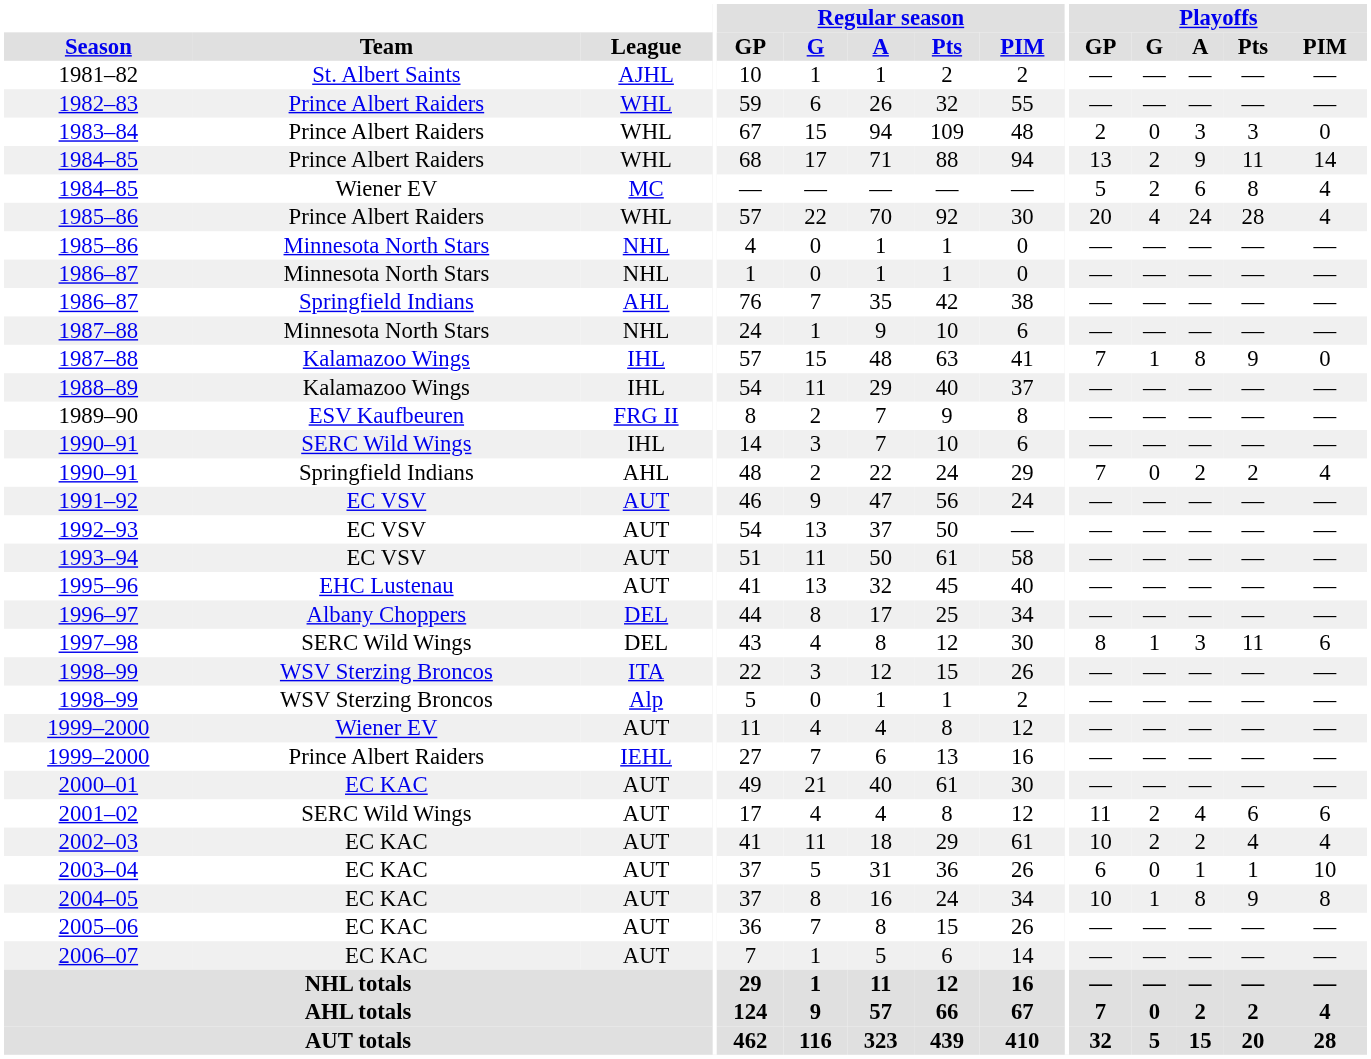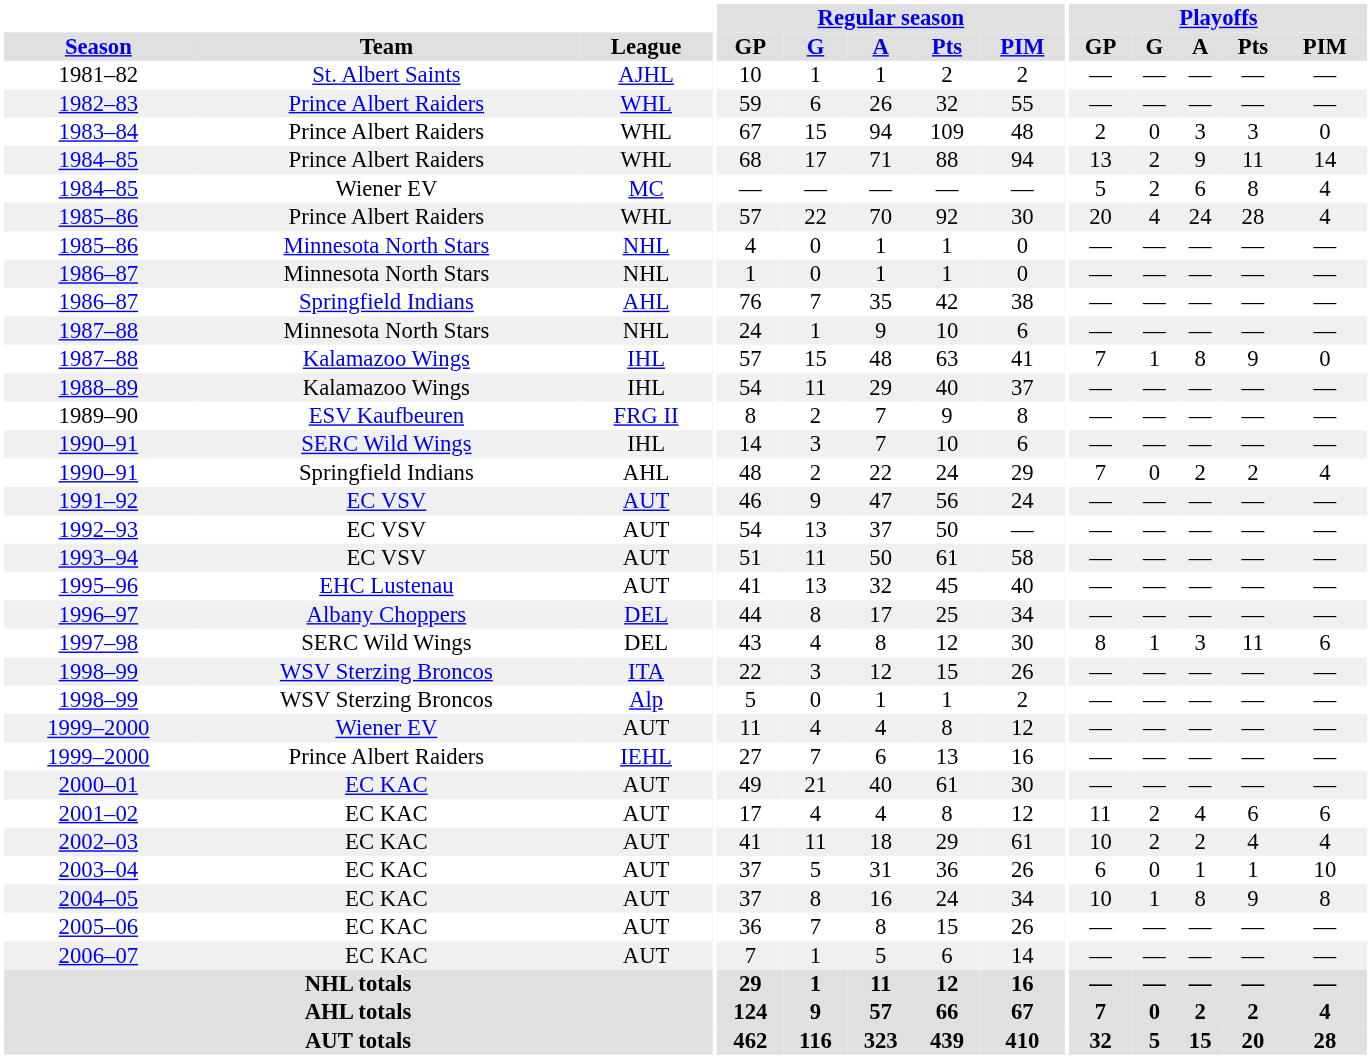 <table border="0" cellpadding="1" cellspacing="0" style="text-align:center; width:60em">
 <tr bgcolor="#e0e0e0">
 <th colspan="3"  bgcolor="#ffffff"></th>
 <th rowspan="99" bgcolor="#ffffff"></th>
 <th colspan="5"><a href='#'>Regular season</a></th>
 <th rowspan="99" bgcolor="#ffffff"></th>
 <th colspan="5"><a href='#'>Playoffs</a></th>
 </tr>
 <tr bgcolor="#e0e0e0">
 <th><a href='#'>Season</a></th>
 <th>Team</th>
 <th>League</th>
 <th>GP</th>
 <th><a href='#'>G</a></th>
 <th><a href='#'>A</a></th>
 <th><a href='#'>Pts</a></th>
 <th><a href='#'>PIM</a></th>
 <th>GP</th>
 <th>G</th>
 <th>A</th>
 <th>Pts</th>
 <th>PIM</th>
 </tr>
 <tr>
 <td>1981–82</td>
 <td><a href='#'>St. Albert Saints</a></td>
 <td><a href='#'>AJHL</a></td>
 <td>10</td>
 <td>1</td>
 <td>1</td>
 <td>2</td>
 <td>2</td>
 <td>—</td>
 <td>—</td>
 <td>—</td>
 <td>—</td>
 <td>—</td>
 </tr>
 <tr bgcolor="#f0f0f0">
 <td><a href='#'>1982–83</a></td>
 <td><a href='#'>Prince Albert Raiders</a></td>
 <td><a href='#'>WHL</a></td>
 <td>59</td>
 <td>6</td>
 <td>26</td>
 <td>32</td>
 <td>55</td>
 <td>—</td>
 <td>—</td>
 <td>—</td>
 <td>—</td>
 <td>—</td>
 </tr>
 <tr>
 <td><a href='#'>1983–84</a></td>
 <td>Prince Albert Raiders</td>
 <td>WHL</td>
 <td>67</td>
 <td>15</td>
 <td>94</td>
 <td>109</td>
 <td>48</td>
 <td>2</td>
 <td>0</td>
 <td>3</td>
 <td>3</td>
 <td>0</td>
 </tr>
 <tr bgcolor="#f0f0f0">
 <td><a href='#'>1984–85</a></td>
 <td>Prince Albert Raiders</td>
 <td>WHL</td>
 <td>68</td>
 <td>17</td>
 <td>71</td>
 <td>88</td>
 <td>94</td>
 <td>13</td>
 <td>2</td>
 <td>9</td>
 <td>11</td>
 <td>14</td>
 </tr>
 <tr>
 <td><a href='#'>1984–85</a></td>
 <td>Wiener EV</td>
 <td><a href='#'>MC</a></td>
 <td>—</td>
 <td>—</td>
 <td>—</td>
 <td>—</td>
 <td>—</td>
 <td>5</td>
 <td>2</td>
 <td>6</td>
 <td>8</td>
 <td>4</td>
 </tr>
 <tr bgcolor="#f0f0f0">
 <td><a href='#'>1985–86</a></td>
 <td>Prince Albert Raiders</td>
 <td>WHL</td>
 <td>57</td>
 <td>22</td>
 <td>70</td>
 <td>92</td>
 <td>30</td>
 <td>20</td>
 <td>4</td>
 <td>24</td>
 <td>28</td>
 <td>4</td>
 </tr>
 <tr>
 <td><a href='#'>1985–86</a></td>
 <td><a href='#'>Minnesota North Stars</a></td>
 <td><a href='#'>NHL</a></td>
 <td>4</td>
 <td>0</td>
 <td>1</td>
 <td>1</td>
 <td>0</td>
 <td>—</td>
 <td>—</td>
 <td>—</td>
 <td>—</td>
 <td>—</td>
 </tr>
 <tr bgcolor="#f0f0f0">
 <td><a href='#'>1986–87</a></td>
 <td>Minnesota North Stars</td>
 <td>NHL</td>
 <td>1</td>
 <td>0</td>
 <td>1</td>
 <td>1</td>
 <td>0</td>
 <td>—</td>
 <td>—</td>
 <td>—</td>
 <td>—</td>
 <td>—</td>
 </tr>
 <tr>
 <td><a href='#'>1986–87</a></td>
 <td><a href='#'>Springfield Indians</a></td>
 <td><a href='#'>AHL</a></td>
 <td>76</td>
 <td>7</td>
 <td>35</td>
 <td>42</td>
 <td>38</td>
 <td>—</td>
 <td>—</td>
 <td>—</td>
 <td>—</td>
 <td>—</td>
 </tr>
 <tr bgcolor="#f0f0f0">
 <td><a href='#'>1987–88</a></td>
 <td>Minnesota North Stars</td>
 <td>NHL</td>
 <td>24</td>
 <td>1</td>
 <td>9</td>
 <td>10</td>
 <td>6</td>
 <td>—</td>
 <td>—</td>
 <td>—</td>
 <td>—</td>
 <td>—</td>
 </tr>
 <tr>
 <td><a href='#'>1987–88</a></td>
 <td><a href='#'>Kalamazoo Wings</a></td>
 <td><a href='#'>IHL</a></td>
 <td>57</td>
 <td>15</td>
 <td>48</td>
 <td>63</td>
 <td>41</td>
 <td>7</td>
 <td>1</td>
 <td>8</td>
 <td>9</td>
 <td>0</td>
 </tr>
 <tr bgcolor="#f0f0f0">
 <td><a href='#'>1988–89</a></td>
 <td>Kalamazoo Wings</td>
 <td>IHL</td>
 <td>54</td>
 <td>11</td>
 <td>29</td>
 <td>40</td>
 <td>37</td>
 <td>—</td>
 <td>—</td>
 <td>—</td>
 <td>—</td>
 <td>—</td>
 </tr>
 <tr>
 <td>1989–90</td>
 <td><a href='#'>ESV Kaufbeuren</a></td>
 <td><a href='#'>FRG II</a></td>
 <td>8</td>
 <td>2</td>
 <td>7</td>
 <td>9</td>
 <td>8</td>
 <td>—</td>
 <td>—</td>
 <td>—</td>
 <td>—</td>
 <td>—</td>
 </tr>
 <tr bgcolor="#f0f0f0">
 <td><a href='#'>1990–91</a></td>
 <td><a href='#'>SERC Wild Wings</a></td>
 <td>IHL</td>
 <td>14</td>
 <td>3</td>
 <td>7</td>
 <td>10</td>
 <td>6</td>
 <td>—</td>
 <td>—</td>
 <td>—</td>
 <td>—</td>
 <td>—</td>
 </tr>
 <tr>
 <td><a href='#'>1990–91</a></td>
 <td>Springfield Indians</td>
 <td>AHL</td>
 <td>48</td>
 <td>2</td>
 <td>22</td>
 <td>24</td>
 <td>29</td>
 <td>7</td>
 <td>0</td>
 <td>2</td>
 <td>2</td>
 <td>4</td>
 </tr>
 <tr bgcolor="#f0f0f0">
 <td><a href='#'>1991–92</a></td>
 <td><a href='#'>EC VSV</a></td>
 <td><a href='#'>AUT</a></td>
 <td>46</td>
 <td>9</td>
 <td>47</td>
 <td>56</td>
 <td>24</td>
 <td>—</td>
 <td>—</td>
 <td>—</td>
 <td>—</td>
 <td>—</td>
 </tr>
 <tr>
 <td><a href='#'>1992–93</a></td>
 <td>EC VSV</td>
 <td>AUT</td>
 <td>54</td>
 <td>13</td>
 <td>37</td>
 <td>50</td>
 <td>—</td>
 <td>—</td>
 <td>—</td>
 <td>—</td>
 <td>—</td>
 <td>—</td>
 </tr>
 <tr bgcolor="#f0f0f0">
 <td><a href='#'>1993–94</a></td>
 <td>EC VSV</td>
 <td>AUT</td>
 <td>51</td>
 <td>11</td>
 <td>50</td>
 <td>61</td>
 <td>58</td>
 <td>—</td>
 <td>—</td>
 <td>—</td>
 <td>—</td>
 <td>—</td>
 </tr>
 <tr>
 <td><a href='#'>1995–96</a></td>
 <td><a href='#'>EHC Lustenau</a></td>
 <td>AUT</td>
 <td>41</td>
 <td>13</td>
 <td>32</td>
 <td>45</td>
 <td>40</td>
 <td>—</td>
 <td>—</td>
 <td>—</td>
 <td>—</td>
 <td>—</td>
 </tr>
 <tr bgcolor="#f0f0f0">
 <td><a href='#'>1996–97</a></td>
 <td><a href='#'>Albany Choppers</a></td>
 <td><a href='#'>DEL</a></td>
 <td>44</td>
 <td>8</td>
 <td>17</td>
 <td>25</td>
 <td>34</td>
 <td>—</td>
 <td>—</td>
 <td>—</td>
 <td>—</td>
 <td>—</td>
 </tr>
 <tr>
 <td><a href='#'>1997–98</a></td>
 <td>SERC Wild Wings</td>
 <td>DEL</td>
 <td>43</td>
 <td>4</td>
 <td>8</td>
 <td>12</td>
 <td>30</td>
 <td>8</td>
 <td>1</td>
 <td>3</td>
 <td>11</td>
 <td>6</td>
 </tr>
 <tr bgcolor="#f0f0f0">
 <td><a href='#'>1998–99</a></td>
 <td><a href='#'>WSV Sterzing Broncos</a></td>
 <td><a href='#'>ITA</a></td>
 <td>22</td>
 <td>3</td>
 <td>12</td>
 <td>15</td>
 <td>26</td>
 <td>—</td>
 <td>—</td>
 <td>—</td>
 <td>—</td>
 <td>—</td>
 </tr>
 <tr>
 <td><a href='#'>1998–99</a></td>
 <td>WSV Sterzing Broncos</td>
 <td><a href='#'>Alp</a></td>
 <td>5</td>
 <td>0</td>
 <td>1</td>
 <td>1</td>
 <td>2</td>
 <td>—</td>
 <td>—</td>
 <td>—</td>
 <td>—</td>
 <td>—</td>
 </tr>
 <tr bgcolor="#f0f0f0">
 <td><a href='#'>1999–2000</a></td>
 <td><a href='#'>Wiener EV</a></td>
 <td>AUT</td>
 <td>11</td>
 <td>4</td>
 <td>4</td>
 <td>8</td>
 <td>12</td>
 <td>—</td>
 <td>—</td>
 <td>—</td>
 <td>—</td>
 <td>—</td>
 </tr>
 <tr>
 <td><a href='#'>1999–2000</a></td>
 <td>Prince Albert Raiders</td>
 <td><a href='#'>IEHL</a></td>
 <td>27</td>
 <td>7</td>
 <td>6</td>
 <td>13</td>
 <td>16</td>
 <td>—</td>
 <td>—</td>
 <td>—</td>
 <td>—</td>
 <td>—</td>
 </tr>
 <tr bgcolor="#f0f0f0">
 <td><a href='#'>2000–01</a></td>
 <td><a href='#'>EC KAC</a></td>
 <td>AUT</td>
 <td>49</td>
 <td>21</td>
 <td>40</td>
 <td>61</td>
 <td>30</td>
 <td>—</td>
 <td>—</td>
 <td>—</td>
 <td>—</td>
 <td>—</td>
 </tr>
 <tr>
 <td><a href='#'>2001–02</a></td>
-<td>SERC Wild Wings</td>
+<td>EC KAC</td>
 <td>AUT</td>
 <td>17</td>
 <td>4</td>
 <td>4</td>
 <td>8</td>
 <td>12</td>
 <td>11</td>
 <td>2</td>
 <td>4</td>
 <td>6</td>
 <td>6</td>
 </tr>
 <tr bgcolor="#f0f0f0">
 <td><a href='#'>2002–03</a></td>
 <td>EC KAC</td>
 <td>AUT</td>
 <td>41</td>
 <td>11</td>
 <td>18</td>
 <td>29</td>
 <td>61</td>
 <td>10</td>
 <td>2</td>
 <td>2</td>
 <td>4</td>
 <td>4</td>
 </tr>
 <tr>
 <td><a href='#'>2003–04</a></td>
 <td>EC KAC</td>
 <td>AUT</td>
 <td>37</td>
 <td>5</td>
 <td>31</td>
 <td>36</td>
 <td>26</td>
 <td>6</td>
 <td>0</td>
 <td>1</td>
 <td>1</td>
 <td>10</td>
 </tr>
 <tr bgcolor="#f0f0f0">
 <td><a href='#'>2004–05</a></td>
 <td>EC KAC</td>
 <td>AUT</td>
 <td>37</td>
 <td>8</td>
 <td>16</td>
 <td>24</td>
 <td>34</td>
 <td>10</td>
 <td>1</td>
 <td>8</td>
 <td>9</td>
 <td>8</td>
 </tr>
 <tr>
 <td><a href='#'>2005–06</a></td>
 <td>EC KAC</td>
 <td>AUT</td>
 <td>36</td>
 <td>7</td>
 <td>8</td>
 <td>15</td>
 <td>26</td>
 <td>—</td>
 <td>—</td>
 <td>—</td>
 <td>—</td>
 <td>—</td>
 </tr>
 <tr bgcolor="#f0f0f0">
 <td><a href='#'>2006–07</a></td>
 <td>EC KAC</td>
 <td>AUT</td>
 <td>7</td>
 <td>1</td>
 <td>5</td>
 <td>6</td>
 <td>14</td>
 <td>—</td>
 <td>—</td>
 <td>—</td>
 <td>—</td>
 <td>—</td>
 </tr>
 <tr bgcolor="#e0e0e0">
 <th colspan="3">NHL totals</th>
 <th>29</th>
 <th>1</th>
 <th>11</th>
 <th>12</th>
 <th>16</th>
 <th>—</th>
 <th>—</th>
 <th>—</th>
 <th>—</th>
 <th>—</th>
 </tr>
 <tr bgcolor="#e0e0e0">
 <th colspan="3">AHL totals</th>
 <th>124</th>
 <th>9</th>
 <th>57</th>
 <th>66</th>
 <th>67</th>
 <th>7</th>
 <th>0</th>
 <th>2</th>
 <th>2</th>
 <th>4</th>
 </tr>
 <tr bgcolor="#e0e0e0">
 <th colspan="3">AUT totals</th>
 <th>462</th>
 <th>116</th>
 <th>323</th>
 <th>439</th>
 <th>410</th>
 <th>32</th>
 <th>5</th>
 <th>15</th>
 <th>20</th>
 <th>28</th>
 </tr>
 </table>
